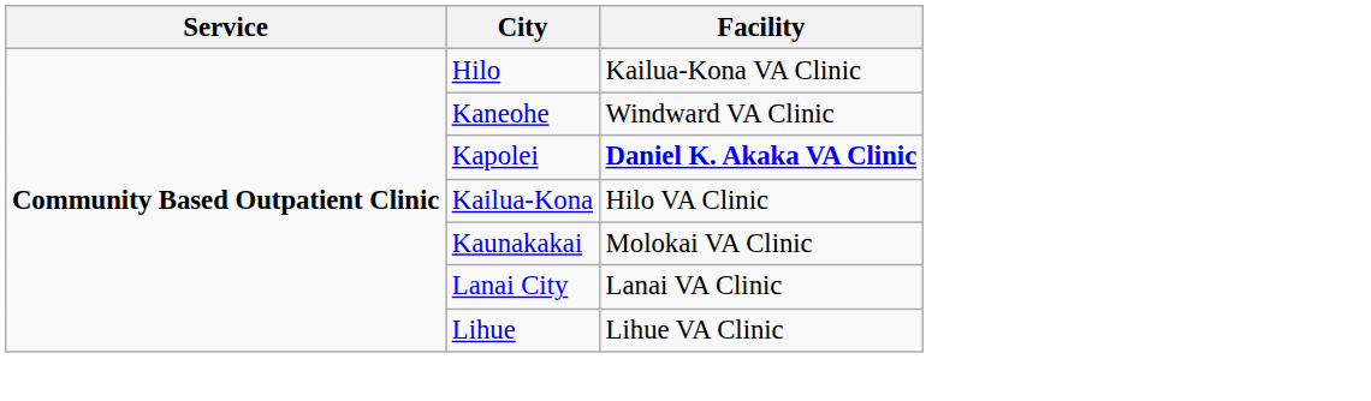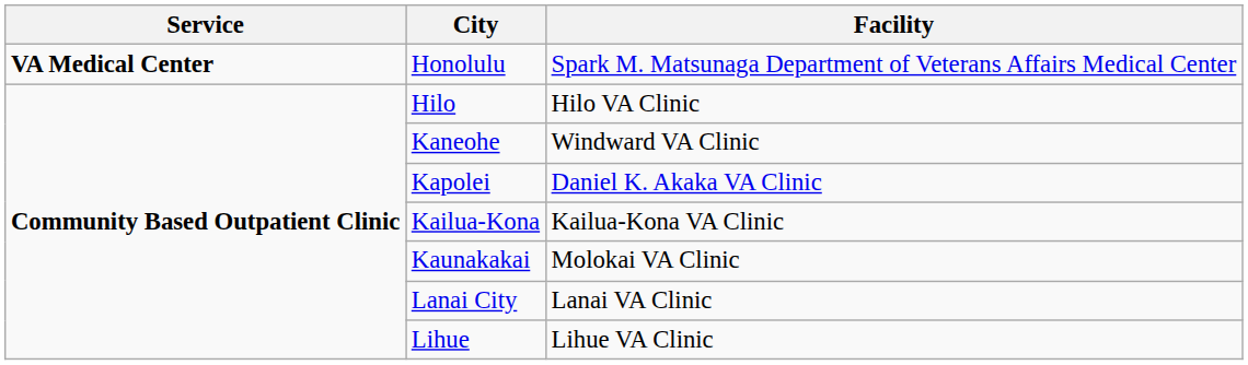 <table class="wikitable">
 <tr>
 <th>Service</th>
 <th>City</th>
 <th>Facility</th>
 </tr>
 <tr>
+<td><strong>VA Medical Center</strong></td>
+<td><a href='#'>Honolulu</a></td>
+<td><a href='#'>Spark M. Matsunaga Department of Veterans Affairs Medical Center</a></td>
+</tr>
+<tr>
 <td rowspan=7><strong>Community Based Outpatient Clinic</strong></td>
 <td><a href='#'>Hilo</a></td>
-<td>Kailua-Kona VA Clinic</td>
+<td>Hilo VA Clinic</td>
 </tr>
 <tr>
 <td><a href='#'>Kaneohe</a></td>
 <td>Windward VA Clinic</td>
 </tr>
 <tr>
 <td><a href='#'>Kapolei</a></td>
-<td><strong><a href='#'>Daniel K. Akaka VA Clinic</a></strong></td>
+<td><a href='#'>Daniel K. Akaka VA Clinic</a></td>
 </tr>
 <tr>
 <td><a href='#'>Kailua-Kona</a></td>
-<td>Hilo VA Clinic</td>
+<td>Kailua-Kona VA Clinic</td>
 </tr>
 <tr>
 <td><a href='#'>Kaunakakai</a></td>
 <td>Molokai VA Clinic</td>
 </tr>
 <tr>
 <td><a href='#'>Lanai City</a></td>
 <td>Lanai VA Clinic</td>
 </tr>
 <tr>
 <td><a href='#'>Lihue</a></td>
 <td>Lihue VA Clinic</td>
 </tr>
 </table>
